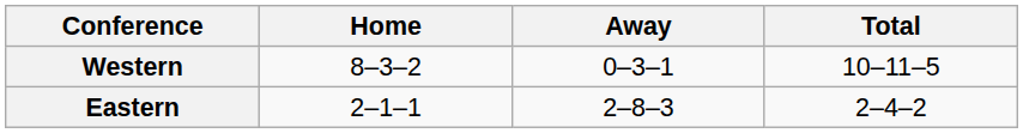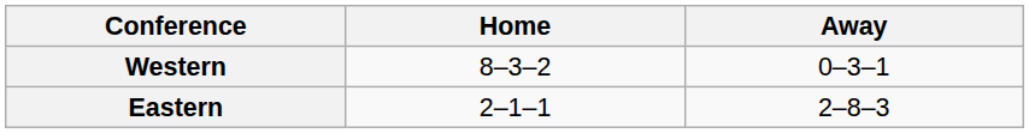 <table class="wikitable"  style="width:600px; font-size:95%; text-align:center;">
 <tr>
 <th style="width:15.0%;">Conference</th>
 <th style="width:15.0%;">Home</th>
 <th style="width:15.0%;">Away</th>
-<th style="width:15.0%;">Total</th>
 </tr>
 <tr>
 <th>Western</th>
 <td>8–3–2</td>
 <td>0–3–1</td>
-<td>10–11–5</td>
 </tr>
 <tr>
 <th>Eastern</th>
 <td>2–1–1</td>
 <td>2–8–3</td>
-<td>2–4–2</td>
 </tr>
 </table>
